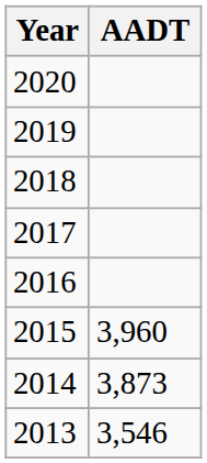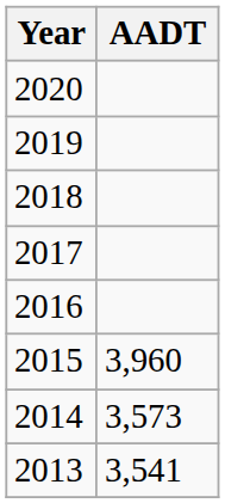 <table class="wikitable" border="1" width="100px" align="right" margin="10px">
 <tr>
 <th>Year</th>
 <th>AADT</th>
 </tr>
 <tr>
 <td>2020</td>
 <td></td>
 </tr>
 <tr>
 <td>2019</td>
 <td></td>
 </tr>
 <tr>
 <td>2018</td>
 <td></td>
 </tr>
 <tr>
 <td>2017</td>
 <td></td>
 </tr>
 <tr>
 <td>2016</td>
 <td></td>
 </tr>
 <tr>
 <td>2015</td>
 <td>3,960</td>
 </tr>
 <tr>
 <td>2014</td>
-<td>3,873</td>
+<td>3,573</td>
 </tr>
 <tr>
 <td>2013</td>
-<td>3,546</td>
+<td>3,541</td>
 </tr>
 </table>
